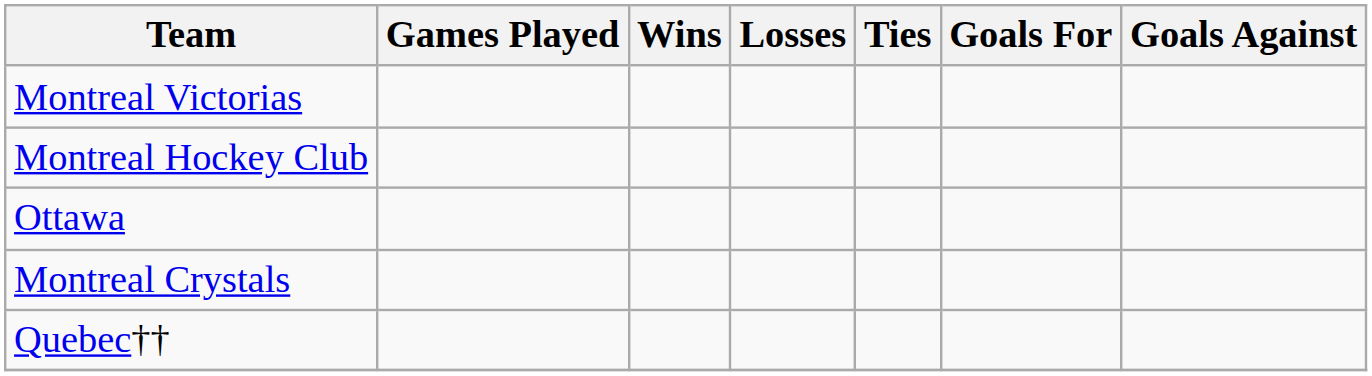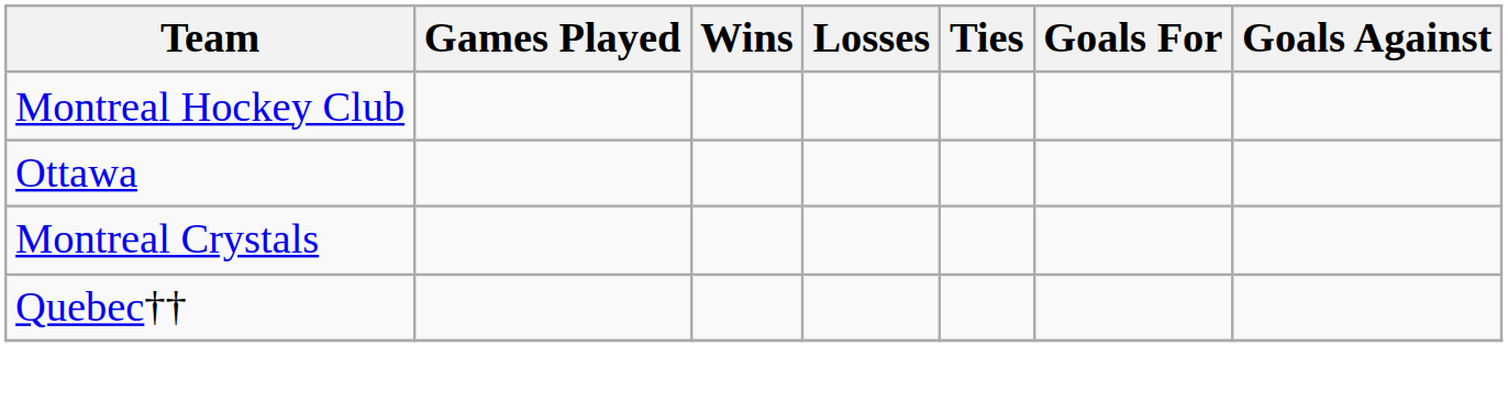 <table class="wikitable">
 <tr>
 <th>Team</th>
 <th>Games Played</th>
 <th>Wins</th>
 <th>Losses</th>
 <th>Ties</th>
 <th>Goals For</th>
 <th>Goals Against</th>
-</tr>
-<tr>
-<td><a href='#'>Montreal Victorias</a></td>
-<td></td>
-<td></td>
-<td></td>
-<td></td>
-<td></td>
-<td></td>
 </tr>
 <tr>
 <td><a href='#'>Montreal Hockey Club</a></td>
 <td></td>
 <td></td>
 <td></td>
 <td></td>
 <td></td>
 <td></td>
 </tr>
 <tr>
 <td><a href='#'>Ottawa</a></td>
 <td></td>
 <td></td>
 <td></td>
 <td></td>
 <td></td>
 <td></td>
 </tr>
 <tr>
 <td><a href='#'>Montreal Crystals</a></td>
 <td></td>
 <td></td>
 <td></td>
 <td></td>
 <td></td>
 <td></td>
 </tr>
 <tr>
 <td><a href='#'>Quebec</a>††</td>
 <td></td>
 <td></td>
 <td></td>
 <td></td>
 <td></td>
 <td></td>
 </tr>
 <tr>
 </tr>
 </table>
